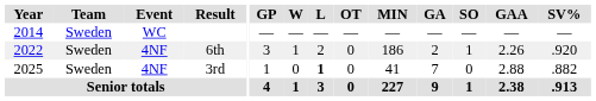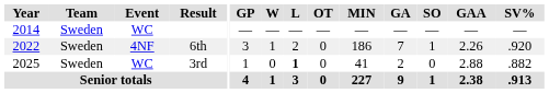 <table border="0" cellpadding="1" cellspacing="0" ID="Table3" style="text-align:center; width:40em;">
 <tr bgcolor="#e0e0e0">
 <th>Year</th>
 <th>Team</th>
 <th>Event</th>
 <th>Result</th>
 <th rowspan="99" bgcolor="#ffffff"></th>
 <th>GP</th>
 <th>W</th>
 <th>L</th>
 <th>OT</th>
 <th>MIN</th>
 <th>GA</th>
 <th>SO</th>
 <th>GAA</th>
 <th>SV%</th>
 </tr>
 <tr>
 <td><a href='#'>2014</a></td>
 <td><a href='#'>Sweden</a></td>
 <td><a href='#'>WC</a></td>
 <td></td>
 <td>—</td>
 <td>—</td>
 <td>—</td>
 <td>—</td>
 <td>—</td>
 <td>—</td>
 <td>—</td>
 <td>—</td>
 <td>—</td>
 </tr>
 <tr bgcolor="#f0f0f0">
 <td><a href='#'>2022</a></td>
 <td>Sweden</td>
 <td><a href='#'>4NF</a></td>
 <td>6th</td>
 <td>3</td>
 <td>1</td>
 <td>2</td>
 <td>0</td>
 <td>186</td>
-<td>2</td>
+<td>7</td>
 <td>1</td>
 <td>2.26</td>
 <td>.920</td>
 </tr>
 <tr>
 <td>2025</td>
 <td>Sweden</td>
-<td><a href='#'>4NF</a></td>
+<td><a href='#'>WC</a></td>
 <td>3rd</td>
 <td>1</td>
 <td>0</td>
 <td><strong>1</strong></td>
 <td>0</td>
 <td>41</td>
-<td>7</td>
+<td>2</td>
 <td>0</td>
 <td>2.88</td>
 <td>.882</td>
 </tr>
 <tr bgcolor="#e0e0e0">
 <th colspan="4">Senior totals</th>
 <th>4</th>
 <th>1</th>
 <th>3</th>
 <th>0</th>
 <th>227</th>
 <th>9</th>
 <th>1</th>
 <th>2.38</th>
 <th>.913</th>
 </tr>
 </table>
